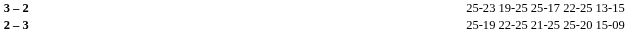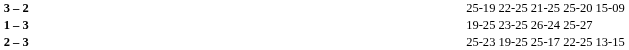 <table width=100% cellspacing=1>
 <tr>
 <th width=20%></th>
 <th width=12%></th>
 <th width=20%></th>
 <th width=33%></th>
 <td></td>
 </tr>
 <tr style=font-size:90%>
 <td align=right></td>
 <td align=center><strong>3 – 2</strong></td>
 <td></td>
-<td>25-23 19-25 25-17 22-25 13-15</td>
+<td>25-19 22-25 21-25 25-20 15-09</td>
+<td></td>
+</tr>
+<tr style=font-size:90%>
+<td align=right></td>
+<td align=center><strong>1 – 3</strong></td>
+<td></td>
+<td>19-25 23-25 26-24 25-27</td>
 <td></td>
 </tr>
 <tr style=font-size:90%>
 <td align=right></td>
 <td align=center><strong>2 – 3</strong></td>
 <td></td>
-<td>25-19 22-25 21-25 25-20 15-09</td>
+<td>25-23 19-25 25-17 22-25 13-15</td>
 </tr>
 </table>
